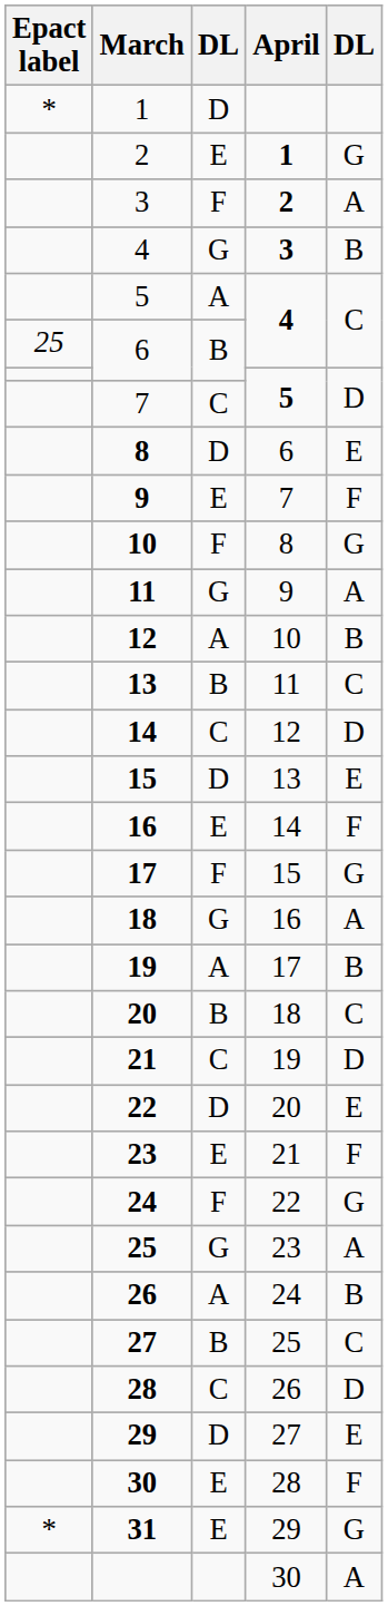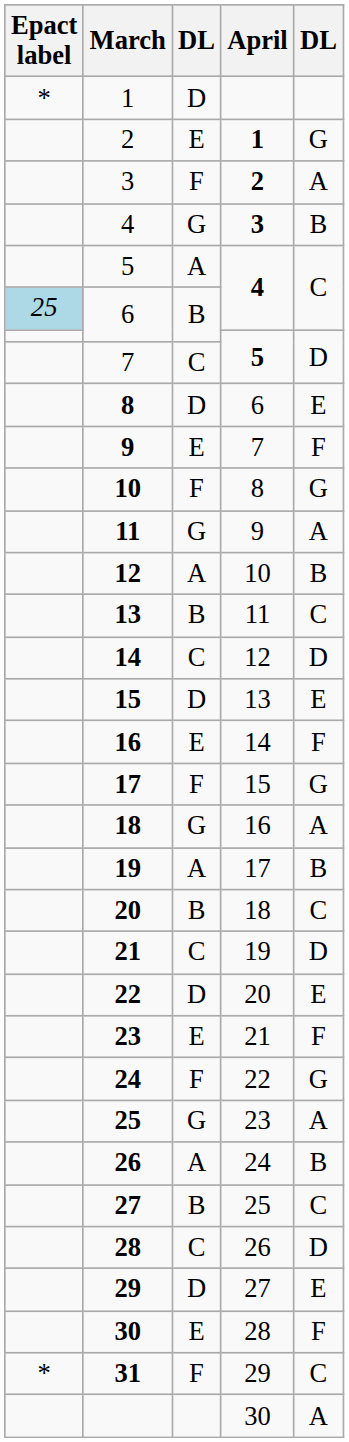 <table class="wikitable" style="text-align:center">
 <tr>
 <th>Epact <br>label</th>
 <th>March</th>
 <th>DL</th>
 <th>April</th>
 <th>DL</th>
 </tr>
 <tr>
 <td>*</td>
 <td>1</td>
 <td>D</td>
 <td></td>
 <td></td>
 </tr>
 <tr>
 <td></td>
 <td>2</td>
 <td>E</td>
 <td><strong>1</strong></td>
 <td>G</td>
 </tr>
 <tr>
 <td></td>
 <td>3</td>
 <td>F</td>
 <td><strong>2</strong></td>
 <td>A</td>
 </tr>
 <tr>
 <td></td>
 <td>4</td>
 <td>G</td>
 <td><strong>3</strong></td>
 <td>B</td>
 </tr>
 <tr>
 <td></td>
 <td>5</td>
 <td>A</td>
 <td rowspan=2><strong>4</strong></td>
 <td rowspan="2">C</td>
 </tr>
 <tr>
-<td><em>25</em></td>
+<td style="background: lightblue;"><em>25</em></td>
 <td rowspan="2">6</td>
 <td rowspan=2>B</td>
 </tr>
 <tr>
 <td></td>
 <td rowspan="2"><strong>5</strong></td>
 <td rowspan="2">D</td>
 </tr>
 <tr>
 <td></td>
 <td>7</td>
 <td>C</td>
 </tr>
 <tr>
 <td></td>
 <td><strong>8</strong></td>
 <td>D</td>
 <td>6</td>
 <td>E</td>
 </tr>
 <tr>
 <td></td>
 <td><strong>9</strong></td>
 <td>E</td>
 <td>7</td>
 <td>F</td>
 </tr>
 <tr>
 <td></td>
 <td><strong>10</strong></td>
 <td>F</td>
 <td>8</td>
 <td>G</td>
 </tr>
 <tr>
 <td></td>
 <td><strong>11</strong></td>
 <td>G</td>
 <td>9</td>
 <td>A</td>
 </tr>
 <tr>
 <td></td>
 <td><strong>12</strong></td>
 <td>A</td>
 <td>10</td>
 <td>B</td>
 </tr>
 <tr>
 <td></td>
 <td><strong>13</strong></td>
 <td>B</td>
 <td>11</td>
 <td>C</td>
 </tr>
 <tr>
 <td></td>
 <td><strong>14</strong></td>
 <td>C</td>
 <td>12</td>
 <td>D</td>
 </tr>
 <tr>
 <td></td>
 <td><strong>15</strong></td>
 <td>D</td>
 <td>13</td>
 <td>E</td>
 </tr>
 <tr>
 <td></td>
 <td><strong>16</strong></td>
 <td>E</td>
 <td>14</td>
 <td>F</td>
 </tr>
 <tr>
 <td></td>
 <td><strong>17</strong></td>
 <td>F</td>
 <td>15</td>
 <td>G</td>
 </tr>
 <tr>
 <td></td>
 <td><strong>18</strong></td>
 <td>G</td>
 <td>16</td>
 <td>A</td>
 </tr>
 <tr>
 <td></td>
 <td><strong>19</strong></td>
 <td>A</td>
 <td>17</td>
 <td>B</td>
 </tr>
 <tr>
 <td></td>
 <td><strong>20</strong></td>
 <td>B</td>
 <td>18</td>
 <td>C</td>
 </tr>
 <tr>
 <td></td>
 <td><strong>21</strong></td>
 <td>C</td>
 <td>19</td>
 <td>D</td>
 </tr>
 <tr>
 <td></td>
 <td><strong>22</strong></td>
 <td>D</td>
 <td>20</td>
 <td>E</td>
 </tr>
 <tr>
 <td></td>
 <td><strong>23</strong></td>
 <td>E</td>
 <td>21</td>
 <td>F</td>
 </tr>
 <tr>
 <td></td>
 <td><strong>24</strong></td>
 <td>F</td>
 <td>22</td>
 <td>G</td>
 </tr>
 <tr>
 <td></td>
 <td><strong>25</strong></td>
 <td>G</td>
 <td>23</td>
 <td>A</td>
 </tr>
 <tr>
 <td></td>
 <td><strong>26</strong></td>
 <td>A</td>
 <td>24</td>
 <td>B</td>
 </tr>
 <tr>
 <td></td>
 <td><strong>27</strong></td>
 <td>B</td>
 <td>25</td>
 <td>C</td>
 </tr>
 <tr>
 <td></td>
 <td><strong>28</strong></td>
 <td>C</td>
 <td>26</td>
 <td>D</td>
 </tr>
 <tr>
 <td></td>
 <td><strong>29</strong></td>
 <td>D</td>
 <td>27</td>
 <td>E</td>
 </tr>
 <tr>
 <td></td>
 <td><strong>30</strong></td>
 <td>E</td>
 <td>28</td>
 <td>F</td>
 </tr>
 <tr>
 <td>*</td>
 <td><strong>31</strong></td>
-<td>E</td>
+<td>F</td>
 <td>29</td>
-<td>G</td>
+<td>C</td>
 </tr>
 <tr>
 <td></td>
 <td></td>
 <td></td>
 <td>30</td>
 <td>A</td>
 </tr>
 </table>
